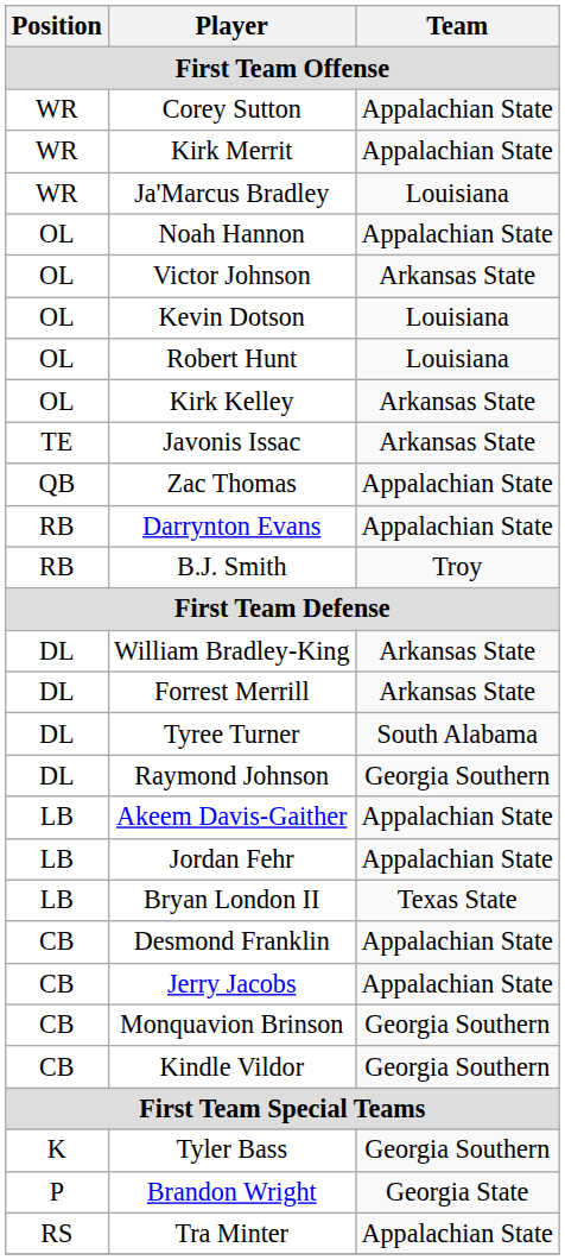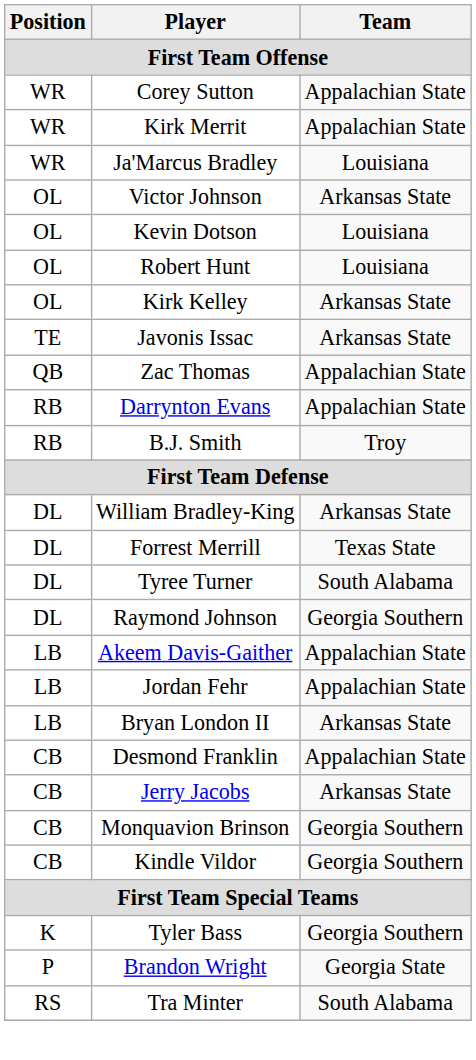 <table class="wikitable" border="0">
 <tr>
 <th>Position</th>
 <th>Player</th>
 <th>Team</th>
 </tr>
 <tr>
 <td colspan="3" style="text-align:center; background:#ddd;"><strong>First Team Offense </strong></td>
 </tr>
 <tr style="text-align:center;">
 <td style="background:white">WR</td>
 <td style="background:white">Corey Sutton</td>
 <td>Appalachian State</td>
 </tr>
 <tr style="text-align:center;">
 <td style="background:white">WR</td>
 <td style="background:white">Kirk Merrit</td>
 <td>Appalachian State</td>
 </tr>
 <tr style="text-align:center;">
 <td style="background:white">WR</td>
 <td style="background:white">Ja'Marcus Bradley</td>
 <td>Louisiana</td>
-</tr>
-<tr style="text-align:center;">
-<td style="background:white">OL</td>
-<td style="background:white">Noah Hannon</td>
-<td>Appalachian State</td>
 </tr>
 <tr style="text-align:center;">
 <td style="background:white">OL</td>
 <td style="background:white">Victor Johnson</td>
 <td>Arkansas State</td>
 </tr>
 <tr style="text-align:center;">
 <td style="background:white">OL</td>
 <td style="background:white">Kevin Dotson</td>
 <td>Louisiana</td>
 </tr>
 <tr style="text-align:center;">
 <td style="background:white">OL</td>
 <td style="background:white">Robert Hunt</td>
 <td>Louisiana</td>
 </tr>
 <tr style="text-align:center;">
 <td style="background:white">OL</td>
 <td style="background:white">Kirk Kelley</td>
 <td>Arkansas State</td>
 </tr>
 <tr style="text-align:center;">
 <td style="background:white">TE</td>
 <td style="background:white">Javonis Issac</td>
 <td>Arkansas State</td>
 </tr>
 <tr style="text-align:center;">
 <td style="background:white">QB</td>
 <td style="background:white">Zac Thomas</td>
 <td>Appalachian State</td>
 </tr>
 <tr style="text-align:center;">
 <td style="background:white">RB</td>
 <td style="background:white"><a href='#'>Darrynton Evans</a></td>
 <td>Appalachian State</td>
 </tr>
 <tr style="text-align:center;">
 <td style="background:white">RB</td>
 <td style="background:white">B.J. Smith</td>
 <td>Troy</td>
 </tr>
 <tr>
 <td colspan="3" style="text-align:center; background:#ddd;"><strong>First Team Defense</strong></td>
 </tr>
 <tr style="text-align:center;">
 <td style="background:white">DL</td>
 <td style="background:white">William Bradley-King</td>
 <td>Arkansas State</td>
 </tr>
 <tr style="text-align:center;">
 <td style="background:white">DL</td>
 <td style="background:white">Forrest Merrill</td>
-<td>Arkansas State</td>
+<td>Texas State</td>
 </tr>
 <tr style="text-align:center;">
 <td style="background:white">DL</td>
 <td style="background:white">Tyree Turner</td>
 <td>South Alabama</td>
 </tr>
 <tr style="text-align:center;">
 <td style="background:white">DL</td>
 <td style="background:white">Raymond Johnson</td>
 <td>Georgia Southern</td>
 </tr>
 <tr style="text-align:center;">
 <td style="background:white">LB</td>
 <td style="background:white"><a href='#'>Akeem Davis-Gaither</a></td>
 <td>Appalachian State</td>
 </tr>
 <tr style="text-align:center;">
 <td style="background:white">LB</td>
 <td style="background:white">Jordan Fehr</td>
 <td>Appalachian State</td>
 </tr>
 <tr style="text-align:center;">
 <td style="background:white">LB</td>
 <td style="background:white">Bryan London II</td>
-<td>Texas State</td>
+<td>Arkansas State</td>
 </tr>
 <tr style="text-align:center;">
 <td style="background:white">CB</td>
 <td style="background:white">Desmond Franklin</td>
 <td>Appalachian State</td>
 </tr>
 <tr style="text-align:center;">
 <td style="background:white">CB</td>
 <td style="background:white"><a href='#'>Jerry Jacobs</a></td>
-<td>Appalachian State</td>
+<td>Arkansas State</td>
 </tr>
 <tr style="text-align:center;">
 <td style="background:white">CB</td>
 <td style="background:white">Monquavion Brinson</td>
 <td>Georgia Southern</td>
 </tr>
 <tr style="text-align:center;">
 <td style="background:white">CB</td>
 <td style="background:white">Kindle Vildor</td>
 <td>Georgia Southern</td>
 </tr>
 <tr>
 <td colspan="3" style="text-align:center; background:#ddd;"><strong>First Team Special Teams</strong></td>
 </tr>
 <tr style="text-align:center;">
 <td style="background:white">K</td>
 <td style="background:white">Tyler Bass</td>
 <td>Georgia Southern</td>
 </tr>
 <tr style="text-align:center;">
 <td style="background:white">P</td>
 <td style="background:white"><a href='#'>Brandon Wright</a></td>
 <td>Georgia State</td>
 </tr>
 <tr style="text-align:center;">
 <td style="background:white">RS</td>
 <td style="background:white">Tra Minter</td>
-<td>Appalachian State</td>
+<td>South Alabama</td>
 </tr>
 <tr style="text-align:center;">
 </tr>
 </table>
